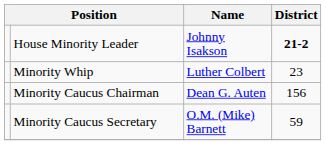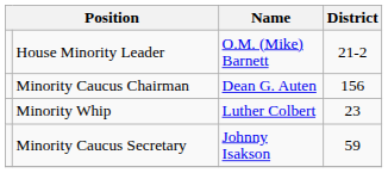 <table class="wikitable">
 <tr>
 <th colspan=2 align=center>Position</th>
 <th width="099" align=center>Name</th>
 <th align=center>District</th>
 </tr>
 <tr>
 <td></td>
 <td width="201">House Minority Leader</td>
-<td><a href='#'>Johnny Isakson</a></td>
-<td align=center><strong>21-2</strong></td>
+<td><a href='#'>O.M. (Mike) Barnett</a></td>
+<td align=center>21-2</td>
+</tr>
+<tr>
+<td></td>
+<td>Minority Caucus Chairman</td>
+<td><a href='#'>Dean G. Auten</a></td>
+<td align=center>156</td>
 </tr>
 <tr>
 <td></td>
 <td>Minority Whip</td>
 <td><a href='#'>Luther Colbert</a></td>
 <td align=center>23</td>
 </tr>
 <tr>
 <td></td>
-<td>Minority Caucus Chairman</td>
-<td><a href='#'>Dean G. Auten</a></td>
-<td align=center>156</td>
-</tr>
-<tr>
-<td></td>
 <td>Minority Caucus Secretary</td>
-<td><a href='#'>O.M. (Mike) Barnett</a></td>
+<td><a href='#'>Johnny Isakson</a></td>
 <td align=center>59</td>
 </tr>
 <tr>
 </tr>
 </table>
